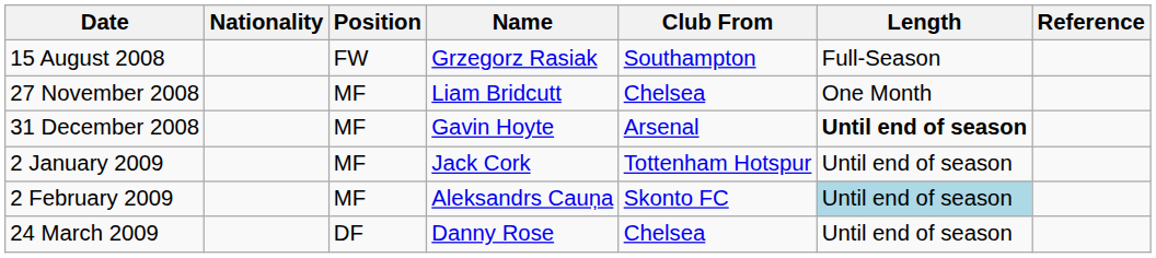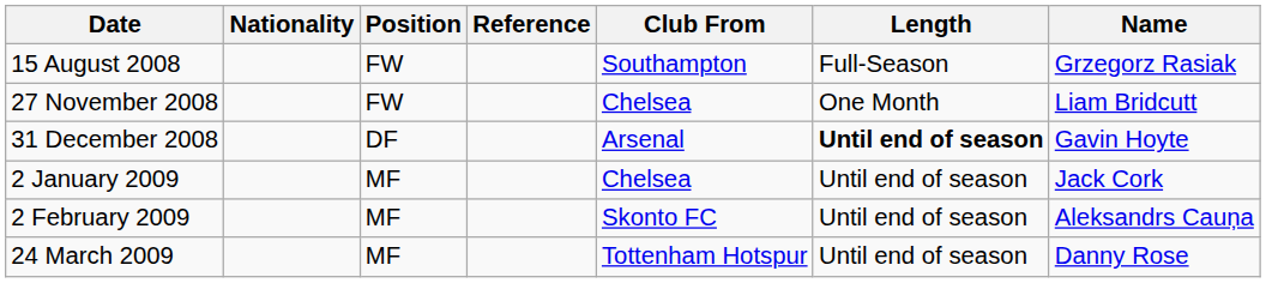 <table class="wikitable">
 <tr>
 <th>Date</th>
 <th>Nationality</th>
 <th>Position</th>
-<th>Name</th>
+<th>Reference</th>
 <th>Club From</th>
 <th>Length</th>
-<th>Reference</th>
+<th>Name</th>
 </tr>
 <tr>
 <td>15 August 2008</td>
 <td></td>
 <td>FW</td>
-<td><a href='#'>Grzegorz Rasiak</a></td>
+<td></td>
 <td><a href='#'>Southampton</a></td>
 <td>Full-Season</td>
-<td></td>
+<td><a href='#'>Grzegorz Rasiak</a></td>
 </tr>
 <tr>
 <td>27 November 2008</td>
 <td></td>
-<td>MF</td>
-<td><a href='#'>Liam Bridcutt</a></td>
+<td>FW</td>
+<td></td>
 <td><a href='#'>Chelsea</a></td>
 <td>One Month</td>
-<td></td>
+<td><a href='#'>Liam Bridcutt</a></td>
 </tr>
 <tr>
 <td>31 December 2008</td>
 <td></td>
-<td>MF</td>
-<td><a href='#'>Gavin Hoyte</a></td>
+<td>DF</td>
+<td></td>
 <td><a href='#'>Arsenal</a></td>
 <td><strong>Until end of season</strong></td>
-<td></td>
+<td><a href='#'>Gavin Hoyte</a></td>
 </tr>
 <tr>
 <td>2 January 2009</td>
 <td></td>
 <td>MF</td>
+<td></td>
+<td><a href='#'>Chelsea</a></td>
+<td>Until end of season</td>
 <td><a href='#'>Jack Cork</a></td>
-<td><a href='#'>Tottenham Hotspur</a></td>
-<td>Until end of season</td>
-<td></td>
 </tr>
 <tr>
 <td>2 February 2009</td>
 <td></td>
 <td>MF</td>
+<td></td>
+<td><a href='#'>Skonto FC</a></td>
+<td>Until end of season</td>
 <td><a href='#'>Aleksandrs Cauņa</a></td>
-<td><a href='#'>Skonto FC</a></td>
-<td style="background: lightblue;">Until end of season</td>
-<td></td>
 </tr>
 <tr>
 <td>24 March 2009</td>
 <td></td>
-<td>DF</td>
+<td>MF</td>
+<td></td>
+<td><a href='#'>Tottenham Hotspur</a></td>
+<td>Until end of season</td>
 <td><a href='#'>Danny Rose</a></td>
-<td><a href='#'>Chelsea</a></td>
-<td>Until end of season</td>
-<td></td>
 </tr>
 </table>
